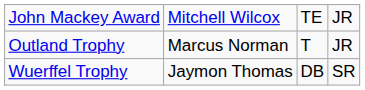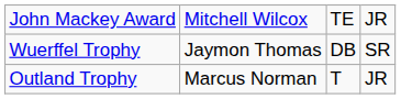 <table class="wikitable">
 <tr>
 <td><a href='#'>John Mackey Award</a></td>
 <td><a href='#'>Mitchell Wilcox</a></td>
 <td>TE</td>
 <td>JR</td>
 </tr>
 <tr>
+<td><a href='#'>Wuerffel Trophy</a></td>
+<td>Jaymon Thomas</td>
+<td>DB</td>
+<td>SR</td>
+</tr>
+<tr>
 <td><a href='#'>Outland Trophy</a></td>
 <td>Marcus Norman</td>
 <td>T</td>
 <td>JR</td>
 </tr>
-<tr>
-<td><a href='#'>Wuerffel Trophy</a></td>
-<td>Jaymon Thomas</td>
-<td>DB</td>
-<td>SR</td>
-</tr>
 </table>
